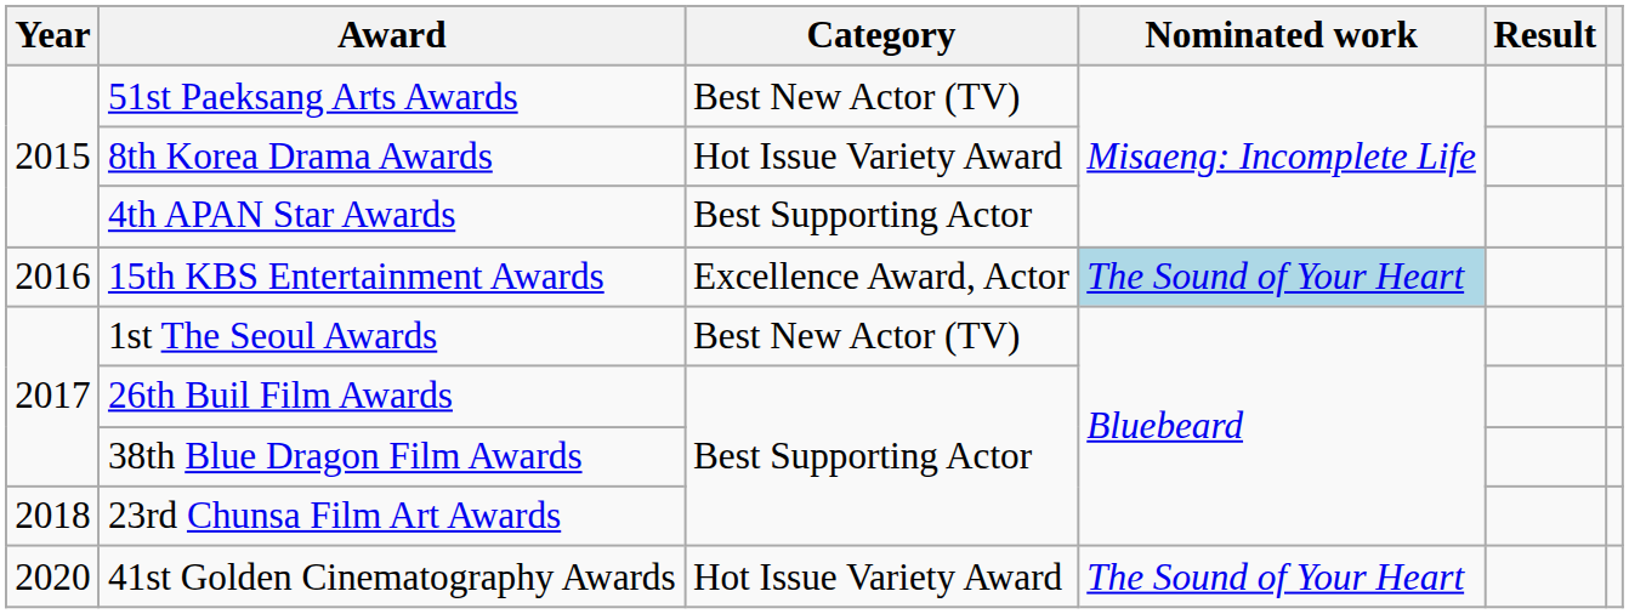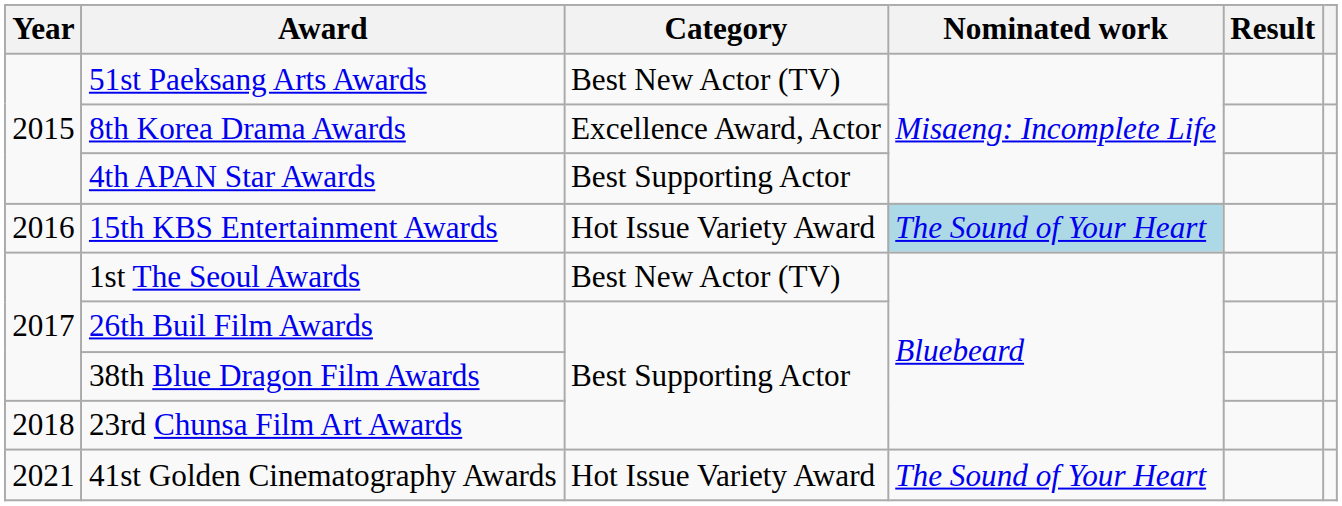 <table class="wikitable sortable">
 <tr>
 <th>Year</th>
 <th>Award</th>
 <th>Category</th>
 <th>Nominated work</th>
 <th>Result</th>
 <th class="unsortable"></th>
 </tr>
 <tr>
 <td rowspan=3>2015</td>
 <td><a href='#'>51st Paeksang Arts Awards</a></td>
 <td>Best New Actor (TV)</td>
 <td rowspan=3><em><a href='#'>Misaeng: Incomplete Life</a></em></td>
 <td></td>
 <td></td>
 </tr>
 <tr>
 <td><a href='#'>8th Korea Drama Awards</a></td>
-<td>Hot Issue Variety Award</td>
+<td>Excellence Award, Actor</td>
 <td></td>
 <td></td>
 </tr>
 <tr>
 <td><a href='#'>4th APAN Star Awards</a></td>
 <td>Best Supporting Actor</td>
 <td></td>
 <td></td>
 </tr>
 <tr>
 <td>2016</td>
 <td><a href='#'>15th KBS Entertainment Awards</a></td>
-<td>Excellence Award, Actor</td>
+<td>Hot Issue Variety Award</td>
 <td style="background: lightblue;"><em><a href='#'>The Sound of Your Heart</a></em></td>
 <td></td>
 <td></td>
 </tr>
 <tr>
 <td rowspan=3>2017</td>
 <td>1st <a href='#'>The Seoul Awards</a></td>
 <td>Best New Actor (TV)</td>
 <td rowspan=4><em><a href='#'>Bluebeard</a></em></td>
 <td></td>
 <td></td>
 </tr>
 <tr>
 <td><a href='#'>26th Buil Film Awards</a></td>
 <td rowspan=3>Best Supporting Actor</td>
 <td></td>
 <td></td>
 </tr>
 <tr>
 <td>38th <a href='#'>Blue Dragon Film Awards</a></td>
 <td></td>
 <td></td>
 </tr>
 <tr>
 <td>2018</td>
 <td>23rd <a href='#'>Chunsa Film Art Awards</a></td>
 <td></td>
 <td></td>
 </tr>
 <tr>
-<td>2020</td>
+<td>2021</td>
 <td>41st Golden Cinematography Awards</td>
 <td>Hot Issue Variety Award</td>
 <td><em><a href='#'>The Sound of Your Heart</a></em></td>
 <td></td>
 <td></td>
 </tr>
 </table>
